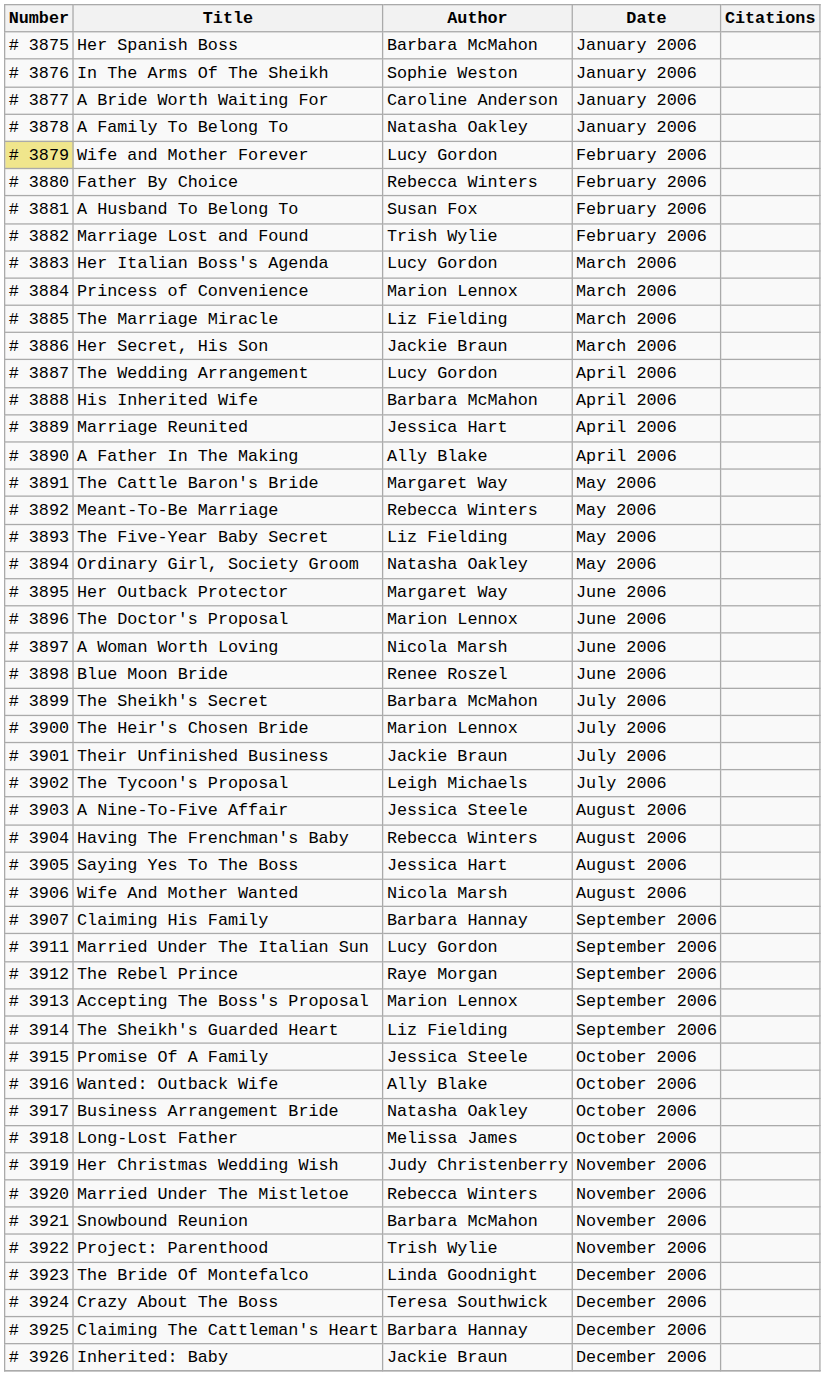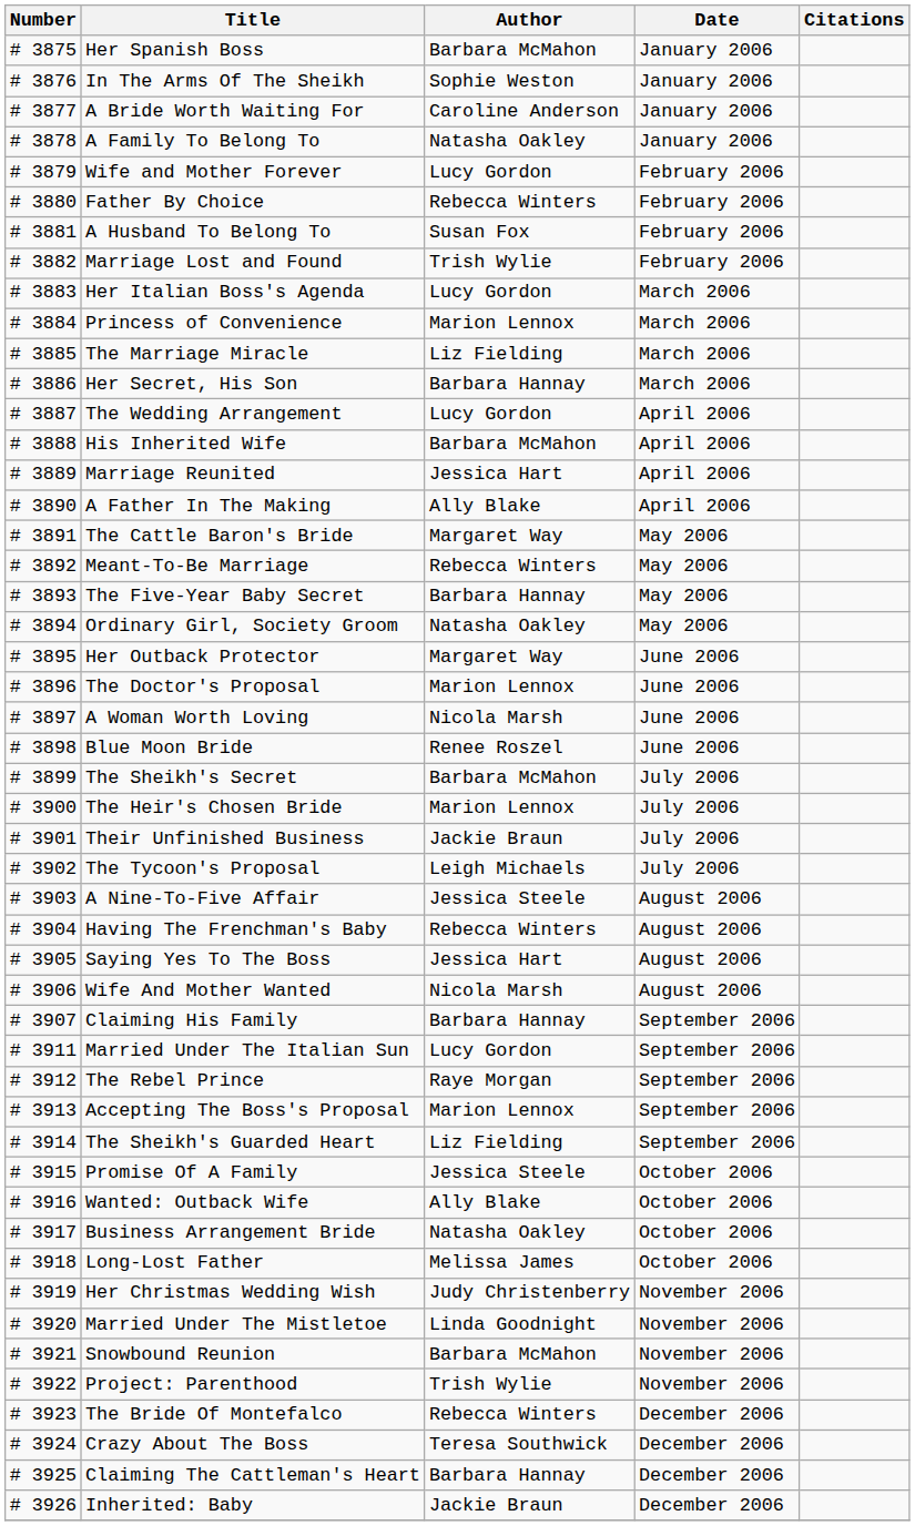 <table class="wikitable sortable">
 <tr>
 <th>Number</th>
 <th>Title</th>
 <th>Author</th>
 <th>Date</th>
 <th>Citations</th>
 </tr>
 <tr>
 <td># 3875</td>
 <td>Her Spanish Boss</td>
 <td>Barbara McMahon</td>
 <td>January 2006</td>
 <td></td>
 </tr>
 <tr>
 <td># 3876</td>
 <td>In The Arms Of The Sheikh</td>
 <td>Sophie Weston</td>
 <td>January 2006</td>
 <td></td>
 </tr>
 <tr>
 <td># 3877</td>
 <td>A Bride Worth Waiting For</td>
 <td>Caroline Anderson</td>
 <td>January 2006</td>
 <td></td>
 </tr>
 <tr>
 <td># 3878</td>
 <td>A Family To Belong To</td>
 <td>Natasha Oakley</td>
 <td>January 2006</td>
 <td></td>
 </tr>
 <tr>
-<td style="background: khaki;"># 3879</td>
+<td># 3879</td>
 <td>Wife and Mother Forever</td>
 <td>Lucy Gordon</td>
 <td>February 2006</td>
 <td></td>
 </tr>
 <tr>
 <td># 3880</td>
 <td>Father By Choice</td>
 <td>Rebecca Winters</td>
 <td>February 2006</td>
 <td></td>
 </tr>
 <tr>
 <td># 3881</td>
 <td>A Husband To Belong To</td>
 <td>Susan Fox</td>
 <td>February 2006</td>
 <td></td>
 </tr>
 <tr>
 <td># 3882</td>
 <td>Marriage Lost and Found</td>
 <td>Trish Wylie</td>
 <td>February 2006</td>
 <td></td>
 </tr>
 <tr>
 <td># 3883</td>
 <td>Her Italian Boss's Agenda</td>
 <td>Lucy Gordon</td>
 <td>March 2006</td>
 <td></td>
 </tr>
 <tr>
 <td># 3884</td>
 <td>Princess of Convenience</td>
 <td>Marion Lennox</td>
 <td>March 2006</td>
 <td></td>
 </tr>
 <tr>
 <td># 3885</td>
 <td>The Marriage Miracle</td>
 <td>Liz Fielding</td>
 <td>March 2006</td>
 <td></td>
 </tr>
 <tr>
 <td># 3886</td>
 <td>Her Secret, His Son</td>
-<td>Jackie Braun</td>
+<td>Barbara Hannay</td>
 <td>March 2006</td>
 <td></td>
 </tr>
 <tr>
 <td># 3887</td>
 <td>The Wedding Arrangement</td>
 <td>Lucy Gordon</td>
 <td>April 2006</td>
 <td></td>
 </tr>
 <tr>
 <td># 3888</td>
 <td>His Inherited Wife</td>
 <td>Barbara McMahon</td>
 <td>April 2006</td>
 <td></td>
 </tr>
 <tr>
 <td># 3889</td>
 <td>Marriage Reunited</td>
 <td>Jessica Hart</td>
 <td>April 2006</td>
 <td></td>
 </tr>
 <tr>
 <td># 3890</td>
 <td>A Father In The Making</td>
 <td>Ally Blake</td>
 <td>April 2006</td>
 <td></td>
 </tr>
 <tr>
 <td># 3891</td>
 <td>The Cattle Baron's Bride</td>
 <td>Margaret Way</td>
 <td>May 2006</td>
 <td></td>
 </tr>
 <tr>
 <td># 3892</td>
 <td>Meant-To-Be Marriage</td>
 <td>Rebecca Winters</td>
 <td>May 2006</td>
 <td></td>
 </tr>
 <tr>
 <td># 3893</td>
 <td>The Five-Year Baby Secret</td>
-<td>Liz Fielding</td>
+<td>Barbara Hannay</td>
 <td>May 2006</td>
 <td></td>
 </tr>
 <tr>
 <td># 3894</td>
 <td>Ordinary Girl, Society Groom</td>
 <td>Natasha Oakley</td>
 <td>May 2006</td>
 <td></td>
 </tr>
 <tr>
 <td># 3895</td>
 <td>Her Outback Protector</td>
 <td>Margaret Way</td>
 <td>June 2006</td>
 <td></td>
 </tr>
 <tr>
 <td># 3896</td>
 <td>The Doctor's Proposal</td>
 <td>Marion Lennox</td>
 <td>June 2006</td>
 <td></td>
 </tr>
 <tr>
 <td># 3897</td>
 <td>A Woman Worth Loving</td>
 <td>Nicola Marsh</td>
 <td>June 2006</td>
 <td></td>
 </tr>
 <tr>
 <td># 3898</td>
 <td>Blue Moon Bride</td>
 <td>Renee Roszel</td>
 <td>June 2006</td>
 <td></td>
 </tr>
 <tr>
 <td># 3899</td>
 <td>The Sheikh's Secret</td>
 <td>Barbara McMahon</td>
 <td>July 2006</td>
 <td></td>
 </tr>
 <tr>
 <td># 3900</td>
 <td>The Heir's Chosen Bride</td>
 <td>Marion Lennox</td>
 <td>July 2006</td>
 <td></td>
 </tr>
 <tr>
 <td># 3901</td>
 <td>Their Unfinished Business</td>
 <td>Jackie Braun</td>
 <td>July 2006</td>
 <td></td>
 </tr>
 <tr>
 <td># 3902</td>
 <td>The Tycoon's Proposal</td>
 <td>Leigh Michaels</td>
 <td>July 2006</td>
 <td></td>
 </tr>
 <tr>
 <td># 3903</td>
 <td>A Nine-To-Five Affair</td>
 <td>Jessica Steele</td>
 <td>August 2006</td>
 <td></td>
 </tr>
 <tr>
 <td># 3904</td>
 <td>Having The Frenchman's Baby</td>
 <td>Rebecca Winters</td>
 <td>August 2006</td>
 <td></td>
 </tr>
 <tr>
 <td># 3905</td>
 <td>Saying Yes To The Boss</td>
 <td>Jessica Hart</td>
 <td>August 2006</td>
 <td></td>
 </tr>
 <tr>
 <td># 3906</td>
 <td>Wife And Mother Wanted</td>
 <td>Nicola Marsh</td>
 <td>August 2006</td>
 <td></td>
 </tr>
 <tr>
 <td># 3907</td>
 <td>Claiming His Family</td>
 <td>Barbara Hannay</td>
 <td>September 2006</td>
 <td></td>
 </tr>
 <tr>
 <td># 3911</td>
 <td>Married Under The Italian Sun</td>
 <td>Lucy Gordon</td>
 <td>September 2006</td>
 <td></td>
 </tr>
 <tr>
 <td># 3912</td>
 <td>The Rebel Prince</td>
 <td>Raye Morgan</td>
 <td>September 2006</td>
 <td></td>
 </tr>
 <tr>
 <td># 3913</td>
 <td>Accepting The Boss's Proposal</td>
 <td>Marion Lennox</td>
 <td>September 2006</td>
 <td></td>
 </tr>
 <tr>
 <td># 3914</td>
 <td>The Sheikh's Guarded Heart</td>
 <td>Liz Fielding</td>
 <td>September 2006</td>
 <td></td>
 </tr>
 <tr>
 <td># 3915</td>
 <td>Promise Of A Family</td>
 <td>Jessica Steele</td>
 <td>October 2006</td>
 <td></td>
 </tr>
 <tr>
 <td># 3916</td>
 <td>Wanted: Outback Wife</td>
 <td>Ally Blake</td>
 <td>October 2006</td>
 <td></td>
 </tr>
 <tr>
 <td># 3917</td>
 <td>Business Arrangement Bride</td>
 <td>Natasha Oakley</td>
 <td>October 2006</td>
 <td></td>
 </tr>
 <tr>
 <td># 3918</td>
 <td>Long-Lost Father</td>
 <td>Melissa James</td>
 <td>October 2006</td>
 <td></td>
 </tr>
 <tr>
 <td># 3919</td>
 <td>Her Christmas Wedding Wish</td>
 <td>Judy Christenberry</td>
 <td>November 2006</td>
 <td></td>
 </tr>
 <tr>
 <td># 3920</td>
 <td>Married Under The Mistletoe</td>
-<td>Rebecca Winters</td>
+<td>Linda Goodnight</td>
 <td>November 2006</td>
 <td></td>
 </tr>
 <tr>
 <td># 3921</td>
 <td>Snowbound Reunion</td>
 <td>Barbara McMahon</td>
 <td>November 2006</td>
 <td></td>
 </tr>
 <tr>
 <td># 3922</td>
 <td>Project: Parenthood</td>
 <td>Trish Wylie</td>
 <td>November 2006</td>
 <td></td>
 </tr>
 <tr>
 <td># 3923</td>
 <td>The Bride Of Montefalco</td>
-<td>Linda Goodnight</td>
+<td>Rebecca Winters</td>
 <td>December 2006</td>
 <td></td>
 </tr>
 <tr>
 <td># 3924</td>
 <td>Crazy About The Boss</td>
 <td>Teresa Southwick</td>
 <td>December 2006</td>
 <td></td>
 </tr>
 <tr>
 <td># 3925</td>
 <td>Claiming The Cattleman's Heart</td>
 <td>Barbara Hannay</td>
 <td>December 2006</td>
 <td></td>
 </tr>
 <tr>
 <td># 3926</td>
 <td>Inherited: Baby</td>
 <td>Jackie Braun</td>
 <td>December 2006</td>
 <td></td>
 </tr>
 <tr>
 </tr>
 </table>
